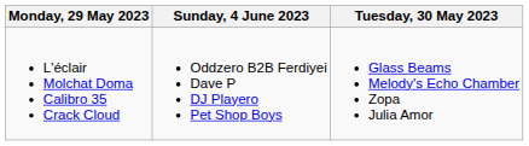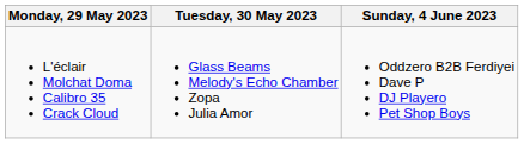 <table class="wikitable">
 <tr>
 <th>Monday, 29 May 2023</th>
+<th>Tuesday, 30 May 2023</th>
 <th>Sunday, 4 June 2023</th>
-<th>Tuesday, 30 May 2023</th>
 </tr>
 <tr valign="top">
 <td><br><ul><li>L'éclair</li><li><a href='#'>Molchat Doma</a></li><li><a href='#'>Calibro 35</a></li><li><a href='#'>Crack Cloud</a></li></ul></td>
+<td><br><ul><li><a href='#'>Glass Beams</a></li><li><a href='#'>Melody's Echo Chamber</a></li><li>Zopa</li><li>Julia Amor</li></ul></td>
 <td><br><ul><li>Oddzero B2B Ferdiyei</li><li>Dave P</li><li><a href='#'>DJ Playero</a></li><li><a href='#'>Pet Shop Boys</a></li></ul></td>
-<td><br><ul><li><a href='#'>Glass Beams</a></li><li><a href='#'>Melody's Echo Chamber</a></li><li>Zopa</li><li>Julia Amor</li></ul></td>
 </tr>
 </table>
